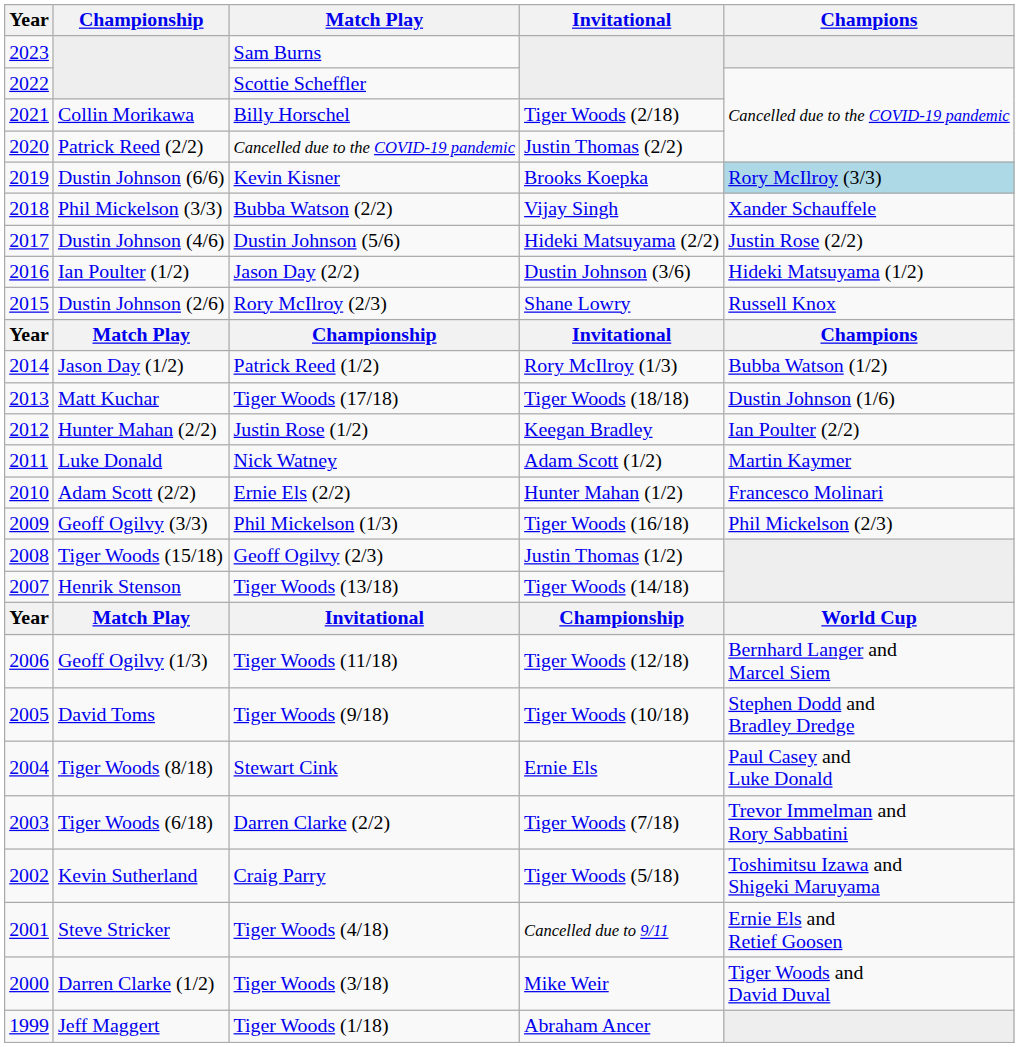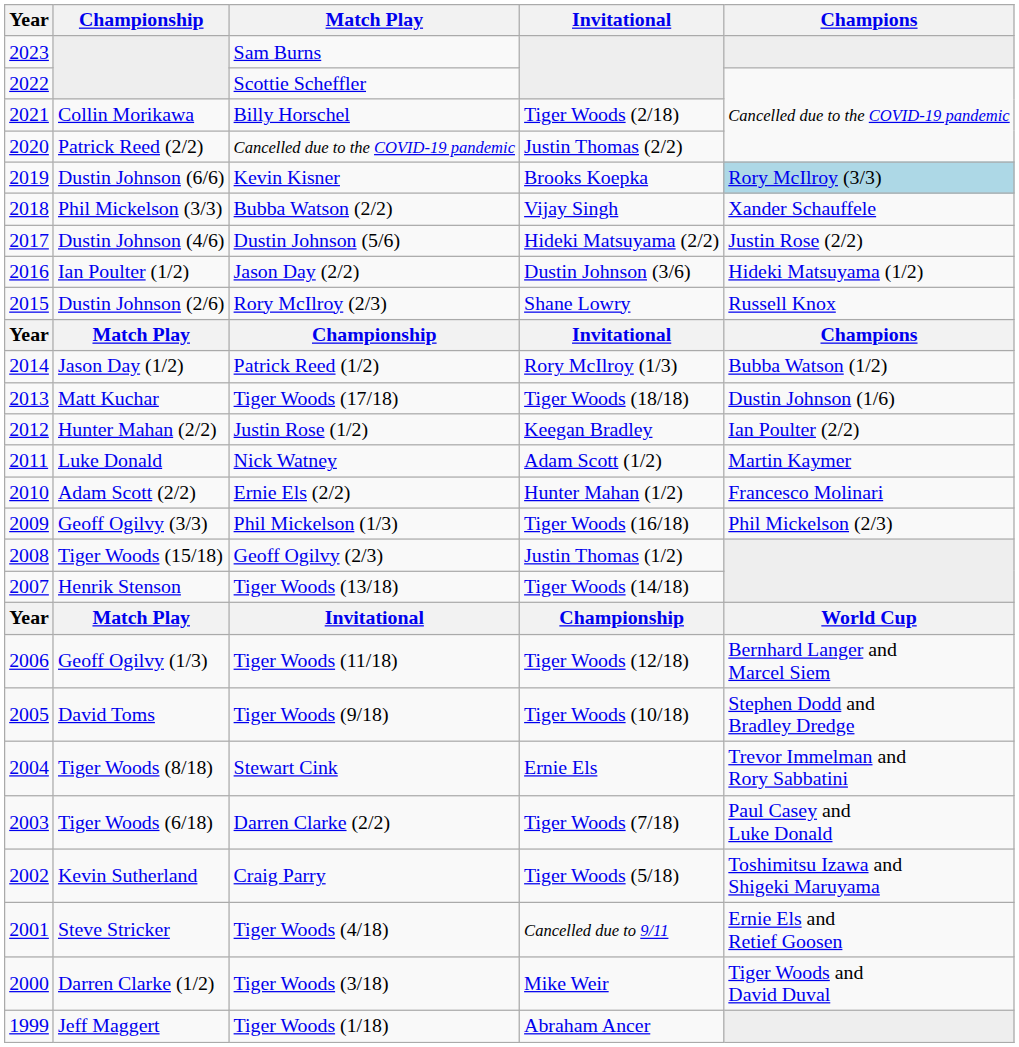 <table class=wikitable>
 <tr>
 <th>Year</th>
 <th><a href='#'>Championship</a></th>
 <th><a href='#'>Match Play</a></th>
 <th><a href='#'>Invitational</a></th>
 <th><a href='#'>Champions</a></th>
 </tr>
 <tr>
 <td><a href='#'>2023</a></td>
 <td rowspan=2 style="background:#eeeeee;"></td>
 <td> <a href='#'>Sam Burns</a></td>
 <td rowspan=2 style="background:#eeeeee;"></td>
 <td style="background:#eeeeee;"></td>
 </tr>
 <tr>
 <td><a href='#'>2022</a></td>
 <td> <a href='#'>Scottie Scheffler</a></td>
 <td rowspan=3><small><em>Cancelled due to the <a href='#'>COVID-19 pandemic</a></em></small></td>
 </tr>
 <tr>
 <td><a href='#'>2021</a></td>
 <td> <a href='#'>Collin Morikawa</a></td>
 <td> <a href='#'>Billy Horschel</a></td>
 <td> <a href='#'>Tiger Woods</a> (2/18)</td>
 </tr>
 <tr>
 <td><a href='#'>2020</a></td>
 <td> <a href='#'>Patrick Reed</a> (2/2)</td>
 <td><small><em>Cancelled due to the <a href='#'>COVID-19 pandemic</a></em></small></td>
 <td> <a href='#'>Justin Thomas</a> (2/2)</td>
 </tr>
 <tr>
 <td><a href='#'>2019</a></td>
 <td> <a href='#'>Dustin Johnson</a> (6/6)</td>
 <td> <a href='#'>Kevin Kisner</a></td>
 <td> <a href='#'>Brooks Koepka</a></td>
 <td style="background: lightblue;"> <a href='#'>Rory McIlroy</a> (3/3)</td>
 </tr>
 <tr>
 <td><a href='#'>2018</a></td>
 <td> <a href='#'>Phil Mickelson</a> (3/3)</td>
 <td> <a href='#'>Bubba Watson</a> (2/2)</td>
 <td> <a href='#'>Vijay Singh</a></td>
 <td> <a href='#'>Xander Schauffele</a></td>
 </tr>
 <tr>
 <td><a href='#'>2017</a></td>
 <td> <a href='#'>Dustin Johnson</a> (4/6)</td>
 <td> <a href='#'>Dustin Johnson</a> (5/6)</td>
 <td> <a href='#'>Hideki Matsuyama</a> (2/2)</td>
 <td> <a href='#'>Justin Rose</a> (2/2)</td>
 </tr>
 <tr>
 <td><a href='#'>2016</a></td>
 <td> <a href='#'>Ian Poulter</a> (1/2)</td>
 <td> <a href='#'>Jason Day</a> (2/2)</td>
 <td> <a href='#'>Dustin Johnson</a> (3/6)</td>
 <td> <a href='#'>Hideki Matsuyama</a> (1/2)</td>
 </tr>
 <tr>
 <td><a href='#'>2015</a></td>
 <td> <a href='#'>Dustin Johnson</a> (2/6)</td>
 <td> <a href='#'>Rory McIlroy</a> (2/3)</td>
 <td> <a href='#'>Shane Lowry</a></td>
 <td> <a href='#'>Russell Knox</a></td>
 </tr>
 <tr>
 <th>Year</th>
 <th><a href='#'>Match Play</a></th>
 <th><a href='#'>Championship</a></th>
 <th><a href='#'>Invitational</a></th>
 <th><a href='#'>Champions</a></th>
 </tr>
 <tr>
 <td><a href='#'>2014</a></td>
 <td> <a href='#'>Jason Day</a> (1/2)</td>
 <td> <a href='#'>Patrick Reed</a> (1/2)</td>
 <td> <a href='#'>Rory McIlroy</a> (1/3)</td>
 <td> <a href='#'>Bubba Watson</a> (1/2)</td>
 </tr>
 <tr>
 <td><a href='#'>2013</a></td>
 <td> <a href='#'>Matt Kuchar</a></td>
 <td> <a href='#'>Tiger Woods</a> (17/18)</td>
 <td> <a href='#'>Tiger Woods</a> (18/18)</td>
 <td> <a href='#'>Dustin Johnson</a> (1/6)</td>
 </tr>
 <tr>
 <td><a href='#'>2012</a></td>
 <td> <a href='#'>Hunter Mahan</a> (2/2)</td>
 <td> <a href='#'>Justin Rose</a> (1/2)</td>
 <td> <a href='#'>Keegan Bradley</a></td>
 <td> <a href='#'>Ian Poulter</a> (2/2)</td>
 </tr>
 <tr>
 <td><a href='#'>2011</a></td>
 <td> <a href='#'>Luke Donald</a></td>
 <td> <a href='#'>Nick Watney</a></td>
 <td> <a href='#'>Adam Scott</a> (1/2)</td>
 <td> <a href='#'>Martin Kaymer</a></td>
 </tr>
 <tr>
 <td><a href='#'>2010</a></td>
 <td> <a href='#'>Adam Scott</a> (2/2)</td>
 <td> <a href='#'>Ernie Els</a> (2/2)</td>
 <td> <a href='#'>Hunter Mahan</a> (1/2)</td>
 <td> <a href='#'>Francesco Molinari</a></td>
 </tr>
 <tr>
 <td><a href='#'>2009</a></td>
 <td> <a href='#'>Geoff Ogilvy</a> (3/3)</td>
 <td> <a href='#'>Phil Mickelson</a> (1/3)</td>
 <td> <a href='#'>Tiger Woods</a> (16/18)</td>
 <td> <a href='#'>Phil Mickelson</a> (2/3)</td>
 </tr>
 <tr>
 <td><a href='#'>2008</a></td>
 <td> <a href='#'>Tiger Woods</a> (15/18)</td>
 <td> <a href='#'>Geoff Ogilvy</a> (2/3)</td>
 <td> <a href='#'>Justin Thomas</a> (1/2)</td>
 <td style="background:#eeeeee;" rowspan="2"></td>
 </tr>
 <tr>
 <td><a href='#'>2007</a></td>
 <td> <a href='#'>Henrik Stenson</a></td>
 <td> <a href='#'>Tiger Woods</a> (13/18)</td>
 <td> <a href='#'>Tiger Woods</a> (14/18)</td>
 </tr>
 <tr>
 <th>Year</th>
 <th><a href='#'>Match Play</a></th>
 <th><a href='#'>Invitational</a></th>
 <th><a href='#'>Championship</a></th>
 <th><a href='#'>World Cup</a></th>
 </tr>
 <tr>
 <td><a href='#'>2006</a></td>
 <td> <a href='#'>Geoff Ogilvy</a> (1/3)</td>
 <td> <a href='#'>Tiger Woods</a> (11/18)</td>
 <td> <a href='#'>Tiger Woods</a> (12/18)</td>
 <td> <a href='#'>Bernhard Langer</a> and<br> <a href='#'>Marcel Siem</a></td>
 </tr>
 <tr>
 <td><a href='#'>2005</a></td>
 <td> <a href='#'>David Toms</a></td>
 <td> <a href='#'>Tiger Woods</a> (9/18)</td>
 <td> <a href='#'>Tiger Woods</a> (10/18)</td>
 <td> <a href='#'>Stephen Dodd</a> and<br> <a href='#'>Bradley Dredge</a></td>
 </tr>
 <tr>
 <td><a href='#'>2004</a></td>
 <td> <a href='#'>Tiger Woods</a> (8/18)</td>
 <td> <a href='#'>Stewart Cink</a></td>
 <td> <a href='#'>Ernie Els</a></td>
-<td> <a href='#'>Paul Casey</a> and<br> <a href='#'>Luke Donald</a></td>
+<td> <a href='#'>Trevor Immelman</a> and<br> <a href='#'>Rory Sabbatini</a></td>
 </tr>
 <tr>
 <td><a href='#'>2003</a></td>
 <td> <a href='#'>Tiger Woods</a> (6/18)</td>
 <td> <a href='#'>Darren Clarke</a> (2/2)</td>
 <td> <a href='#'>Tiger Woods</a> (7/18)</td>
-<td> <a href='#'>Trevor Immelman</a> and<br> <a href='#'>Rory Sabbatini</a></td>
+<td> <a href='#'>Paul Casey</a> and<br> <a href='#'>Luke Donald</a></td>
 </tr>
 <tr>
 <td><a href='#'>2002</a></td>
 <td> <a href='#'>Kevin Sutherland</a></td>
 <td> <a href='#'>Craig Parry</a></td>
 <td> <a href='#'>Tiger Woods</a> (5/18)</td>
 <td> <a href='#'>Toshimitsu Izawa</a> and<br> <a href='#'>Shigeki Maruyama</a></td>
 </tr>
 <tr>
 <td><a href='#'>2001</a></td>
 <td> <a href='#'>Steve Stricker</a></td>
 <td> <a href='#'>Tiger Woods</a> (4/18)</td>
 <td><small><em>Cancelled due to <a href='#'>9/11</a></em></small></td>
 <td> <a href='#'>Ernie Els</a> and<br> <a href='#'>Retief Goosen</a></td>
 </tr>
 <tr>
 <td><a href='#'>2000</a></td>
 <td> <a href='#'>Darren Clarke</a> (1/2)</td>
 <td> <a href='#'>Tiger Woods</a> (3/18)</td>
 <td> <a href='#'>Mike Weir</a></td>
 <td> <a href='#'>Tiger Woods</a> and<br> <a href='#'>David Duval</a></td>
 </tr>
 <tr>
 <td><a href='#'>1999</a></td>
 <td> <a href='#'>Jeff Maggert</a></td>
 <td> <a href='#'>Tiger Woods</a> (1/18)</td>
 <td> <a href='#'>Abraham Ancer</a></td>
 <td style="background:#eeeeee;" rowspan="2"></td>
 </tr>
 </table>
